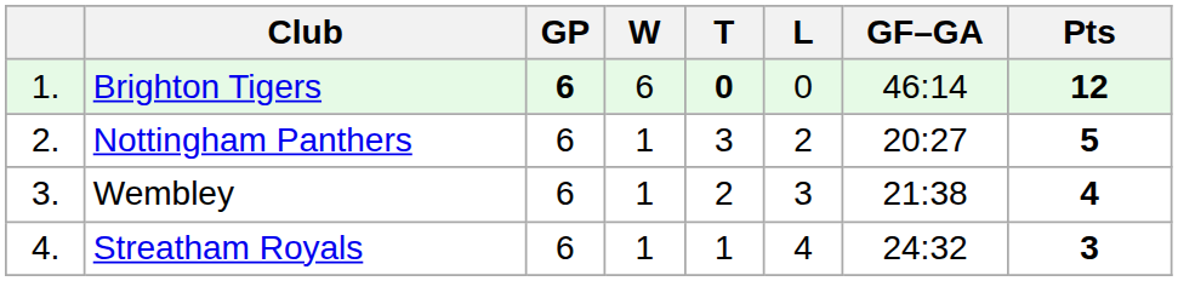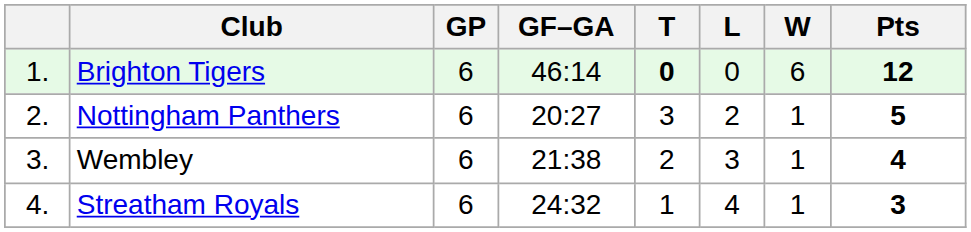 <table class="wikitable">
 <tr>
 <th width="30"></th>
 <th width="200">Club</th>
 <th width="30">GP</th>
-<th width="30">W</th>
+<th width="70">GF–GA</th>
 <th width="30">T</th>
 <th width="30">L</th>
-<th width="70">GF–GA</th>
+<th width="30">W</th>
 <th width="70">Pts</th>
 </tr>
 <tr bgcolor="#e6fae6" align="center">
 <td>1.</td>
 <td align="left"><a href='#'>Brighton Tigers</a></td>
-<td><strong>6</strong></td>
 <td>6</td>
+<td>46:14</td>
 <td><strong>0</strong></td>
 <td>0</td>
-<td>46:14</td>
+<td>6</td>
 <td><strong>12</strong></td>
 </tr>
 <tr bgcolor="#FFFFFF" align="center">
 <td>2.</td>
 <td align="left"><a href='#'>Nottingham Panthers</a></td>
 <td>6</td>
-<td>1</td>
+<td>20:27</td>
 <td>3</td>
 <td>2</td>
-<td>20:27</td>
+<td>1</td>
 <td><strong>5</strong></td>
 </tr>
 <tr bgcolor="#FFFFFF" align="center">
 <td>3.</td>
 <td align="left">Wembley</td>
 <td>6</td>
-<td>1</td>
+<td>21:38</td>
 <td>2</td>
 <td>3</td>
-<td>21:38</td>
+<td>1</td>
 <td><strong>4</strong></td>
 </tr>
 <tr bgcolor="#FFFFFF" align="center">
 <td>4.</td>
 <td align="left"><a href='#'>Streatham Royals</a></td>
 <td>6</td>
-<td>1</td>
+<td>24:32</td>
 <td>1</td>
 <td>4</td>
-<td>24:32</td>
+<td>1</td>
 <td><strong>3</strong></td>
 </tr>
 </table>
